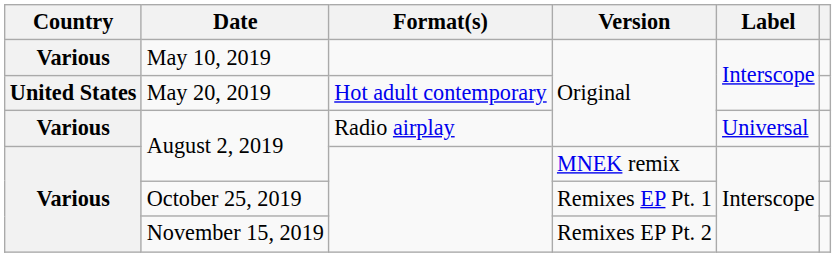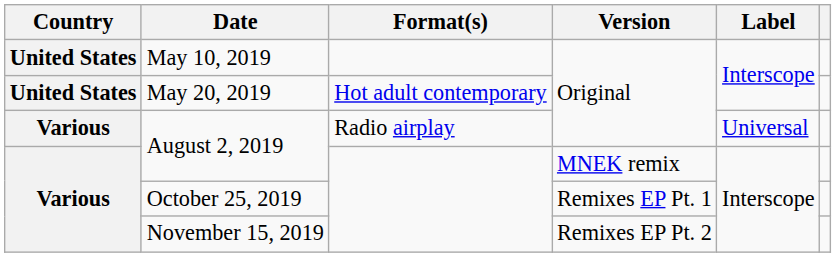 <table class="wikitable plainrowheaders">
 <tr>
 <th scope="col">Country</th>
 <th scope="col">Date</th>
 <th scope="col">Format(s)</th>
 <th scope="col">Version</th>
 <th scope="col">Label</th>
 <th scope="col" class="unsortable"></th>
 </tr>
 <tr>
-<th scope="row">Various</th>
+<th scope="row">United States</th>
 <td>May 10, 2019</td>
 <td></td>
 <td rowspan="3">Original</td>
 <td rowspan="2"><a href='#'>Interscope</a></td>
 <td style="text-align:center;"></td>
 </tr>
 <tr>
 <th scope="row">United States</th>
 <td>May 20, 2019</td>
 <td><a href='#'>Hot adult contemporary</a></td>
 <td style="text-align:center;"></td>
 </tr>
 <tr>
 <th scope="row">Various</th>
 <td rowspan="2">August 2, 2019</td>
 <td>Radio <a href='#'>airplay</a></td>
 <td><a href='#'>Universal</a></td>
 <td style="text-align:center;"></td>
 </tr>
 <tr>
 <th scope="row" rowspan="3">Various</th>
 <td rowspan="3"></td>
 <td><a href='#'>MNEK</a> remix</td>
 <td rowspan="3">Interscope</td>
 <td style="text-align:center;"></td>
 </tr>
 <tr>
 <td>October 25, 2019</td>
 <td>Remixes <a href='#'>EP</a> Pt. 1</td>
 <td style="text-align:center;"></td>
 </tr>
 <tr>
 <td>November 15, 2019</td>
 <td>Remixes EP Pt. 2</td>
 <td style="text-align:center;"></td>
 </tr>
 </table>
